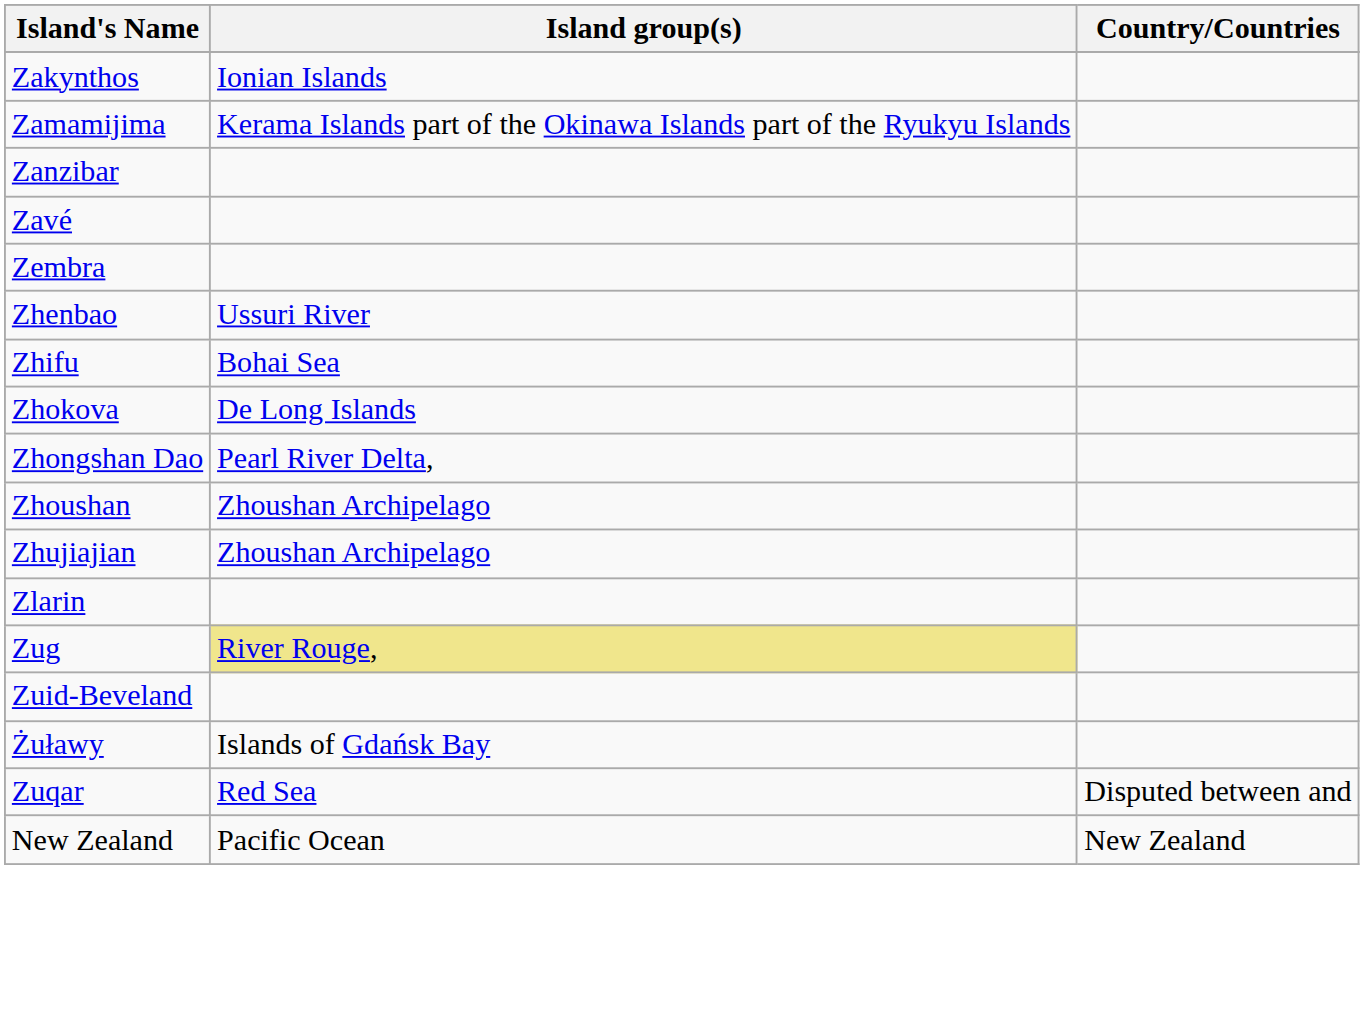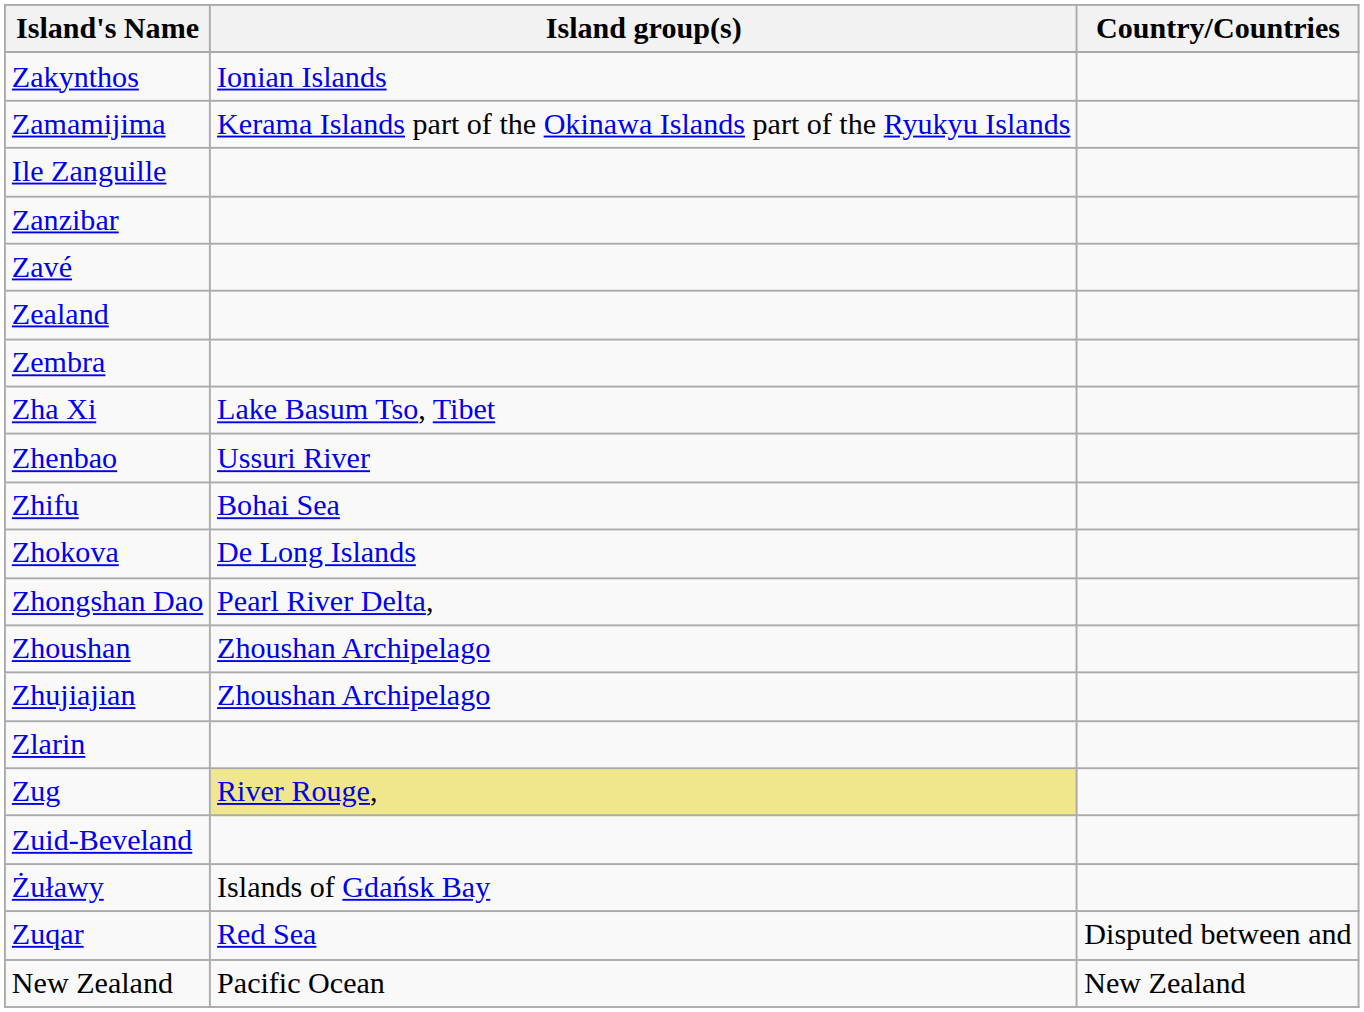 <table class="wikitable">
 <tr>
 <th>Island's Name</th>
 <th>Island group(s)</th>
 <th>Country/Countries</th>
 </tr>
 <tr>
 </tr>
 <tr>
 <td><a href='#'>Zakynthos</a></td>
 <td><a href='#'>Ionian Islands</a></td>
 <td></td>
 </tr>
 <tr>
 <td><a href='#'>Zamamijima</a></td>
 <td><a href='#'>Kerama Islands</a> part of the <a href='#'>Okinawa Islands</a> part of the <a href='#'>Ryukyu Islands</a></td>
 <td></td>
 </tr>
 <tr>
+<td><a href='#'>Ile Zanguille</a></td>
+<td></td>
+<td></td>
+</tr>
+<tr>
 <td><a href='#'>Zanzibar</a> </td>
 <td></td>
 <td></td>
 </tr>
 <tr>
 <td><a href='#'>Zavé</a></td>
 <td></td>
 <td></td>
 </tr>
 <tr>
+<td><a href='#'>Zealand</a></td>
+<td></td>
+<td></td>
+</tr>
+<tr>
 <td><a href='#'>Zembra</a></td>
 <td></td>
+<td></td>
+</tr>
+<tr>
+<td><a href='#'>Zha Xi</a></td>
+<td><a href='#'>Lake Basum Tso</a>, <a href='#'>Tibet</a></td>
 <td></td>
 </tr>
 <tr>
 <td><a href='#'>Zhenbao</a></td>
 <td><a href='#'>Ussuri River</a></td>
 <td></td>
 </tr>
 <tr>
 <td><a href='#'>Zhifu</a></td>
 <td><a href='#'>Bohai Sea</a></td>
 <td></td>
 </tr>
 <tr>
 <td><a href='#'>Zhokova</a></td>
 <td><a href='#'>De Long Islands</a></td>
 <td></td>
 </tr>
 <tr>
 <td><a href='#'>Zhongshan Dao</a></td>
 <td><a href='#'>Pearl River Delta</a>, </td>
 <td></td>
 </tr>
 <tr>
 <td><a href='#'>Zhoushan</a></td>
 <td><a href='#'>Zhoushan Archipelago</a></td>
 <td></td>
 </tr>
 <tr>
 <td><a href='#'>Zhujiajian</a></td>
 <td><a href='#'>Zhoushan Archipelago</a></td>
 <td></td>
 </tr>
 <tr>
 <td><a href='#'>Zlarin</a></td>
 <td></td>
 <td></td>
 </tr>
 <tr>
 <td><a href='#'>Zug</a></td>
 <td style="background: khaki;"><a href='#'>River Rouge</a>, </td>
 <td></td>
 </tr>
 <tr>
 <td><a href='#'>Zuid-Beveland</a></td>
 <td></td>
 <td></td>
 </tr>
 <tr>
 <td><a href='#'>Żuławy</a></td>
 <td>Islands of <a href='#'>Gdańsk Bay</a></td>
 <td></td>
 </tr>
 <tr>
 <td><a href='#'>Zuqar</a></td>
 <td><a href='#'>Red Sea</a></td>
 <td>Disputed between  and </td>
 </tr>
 <tr>
 <td>New Zealand</td>
 <td>Pacific Ocean</td>
 <td>New Zealand</td>
 </tr>
 </table>
